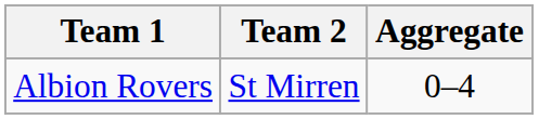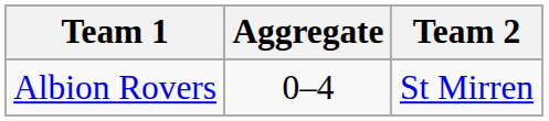 <table class="wikitable" style="text-align: center">
 <tr>
 <th>Team 1</th>
+<th>Aggregate</th>
 <th>Team 2</th>
-<th>Aggregate</th>
 </tr>
 <tr>
 <td><a href='#'>Albion Rovers</a></td>
+<td>0–4</td>
 <td><a href='#'>St Mirren</a></td>
-<td>0–4</td>
 </tr>
 </table>
